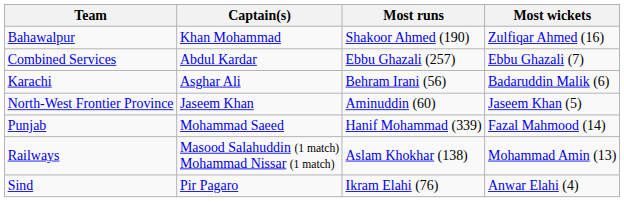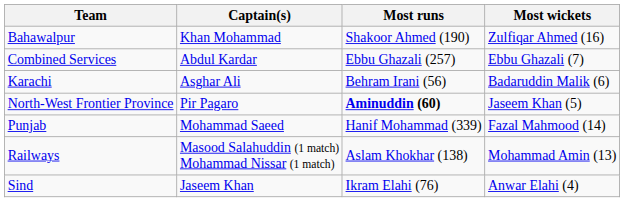 <table class="wikitable sortable">
 <tr>
 <th>Team</th>
 <th>Captain(s)</th>
 <th>Most runs</th>
 <th>Most wickets</th>
 </tr>
 <tr>
 <td><a href='#'>Bahawalpur</a></td>
 <td><a href='#'>Khan Mohammad</a></td>
 <td><a href='#'>Shakoor Ahmed</a> (190)</td>
 <td><a href='#'>Zulfiqar Ahmed</a> (16)</td>
 </tr>
 <tr>
 <td><a href='#'>Combined Services</a></td>
 <td><a href='#'>Abdul Kardar</a></td>
 <td><a href='#'>Ebbu Ghazali</a> (257)</td>
 <td><a href='#'>Ebbu Ghazali</a> (7)</td>
 </tr>
 <tr>
 <td><a href='#'>Karachi</a></td>
 <td><a href='#'>Asghar Ali</a></td>
 <td><a href='#'>Behram Irani</a> (56)</td>
 <td><a href='#'>Badaruddin Malik</a> (6)</td>
 </tr>
 <tr>
 <td><a href='#'>North-West Frontier Province</a></td>
-<td><a href='#'>Jaseem Khan</a></td>
-<td><a href='#'>Aminuddin</a> (60)</td>
+<td><a href='#'>Pir Pagaro</a></td>
+<td><strong><a href='#'>Aminuddin</a> (60)</strong></td>
 <td><a href='#'>Jaseem Khan</a> (5)</td>
 </tr>
 <tr>
 <td><a href='#'>Punjab</a></td>
 <td><a href='#'>Mohammad Saeed</a></td>
 <td><a href='#'>Hanif Mohammad</a> (339)</td>
 <td><a href='#'>Fazal Mahmood</a> (14)</td>
 </tr>
 <tr>
 <td><a href='#'>Railways</a></td>
 <td><a href='#'>Masood Salahuddin</a> <small>(1 match)</small><br><a href='#'>Mohammad Nissar</a> <small>(1 match)</small></td>
 <td><a href='#'>Aslam Khokhar</a> (138)</td>
 <td><a href='#'>Mohammad Amin</a> (13)</td>
 </tr>
 <tr>
 <td><a href='#'>Sind</a></td>
-<td><a href='#'>Pir Pagaro</a></td>
+<td><a href='#'>Jaseem Khan</a></td>
 <td><a href='#'>Ikram Elahi</a> (76)</td>
 <td><a href='#'>Anwar Elahi</a> (4)</td>
 </tr>
 </table>
